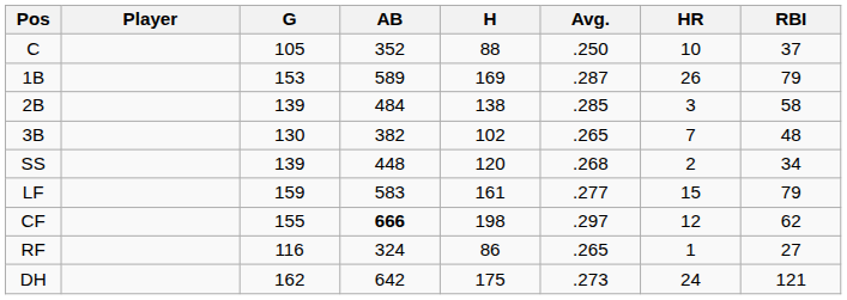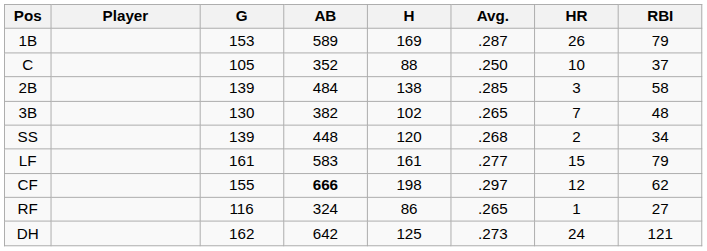 <table class="wikitable sortable">
 <tr>
 <th bgcolor="#DDDDFF" width="5%">Pos</th>
 <th bgcolor="#DDDDFF" width="16%">Player</th>
 <th bgcolor="#DDDDFF" width="9%">G</th>
 <th bgcolor="#DDDDFF" width="9%">AB</th>
 <th bgcolor="#DDDDFF" width="9%">H</th>
 <th bgcolor="#DDDDFF" width="9%">Avg.</th>
 <th bgcolor="#DDDDFF" width="9%">HR</th>
 <th bgcolor="#DDDDFF" width="9%">RBI</th>
 </tr>
 <tr align="center">
+<td>1B</td>
+<td></td>
+<td>153</td>
+<td>589</td>
+<td>169</td>
+<td>.287</td>
+<td>26</td>
+<td>79</td>
+</tr>
+<tr align="center">
 <td>C</td>
 <td></td>
 <td>105</td>
 <td>352</td>
 <td>88</td>
 <td>.250</td>
 <td>10</td>
 <td>37</td>
-</tr>
-<tr align="center">
-<td>1B</td>
-<td></td>
-<td>153</td>
-<td>589</td>
-<td>169</td>
-<td>.287</td>
-<td>26</td>
-<td>79</td>
 </tr>
 <tr align="center">
 <td>2B</td>
 <td></td>
 <td>139</td>
 <td>484</td>
 <td>138</td>
 <td>.285</td>
 <td>3</td>
 <td>58</td>
 </tr>
 <tr align="center">
 <td>3B</td>
 <td></td>
 <td>130</td>
 <td>382</td>
 <td>102</td>
 <td>.265</td>
 <td>7</td>
 <td>48</td>
 </tr>
 <tr align="center">
 <td>SS</td>
 <td></td>
 <td>139</td>
 <td>448</td>
 <td>120</td>
 <td>.268</td>
 <td>2</td>
 <td>34</td>
 </tr>
 <tr align="center">
 <td>LF</td>
 <td></td>
-<td>159</td>
+<td>161</td>
 <td>583</td>
 <td>161</td>
 <td>.277</td>
 <td>15</td>
 <td>79</td>
 </tr>
 <tr align="center">
 <td>CF</td>
 <td></td>
 <td>155</td>
 <td><strong>666</strong></td>
 <td>198</td>
 <td>.297</td>
 <td>12</td>
 <td>62</td>
 </tr>
 <tr align="center">
 <td>RF</td>
 <td></td>
 <td>116</td>
 <td>324</td>
 <td>86</td>
 <td>.265</td>
 <td>1</td>
 <td>27</td>
 </tr>
 <tr align="center">
 <td>DH</td>
 <td></td>
 <td>162</td>
 <td>642</td>
-<td>175</td>
+<td>125</td>
 <td>.273</td>
 <td>24</td>
 <td>121</td>
 </tr>
 </table>
